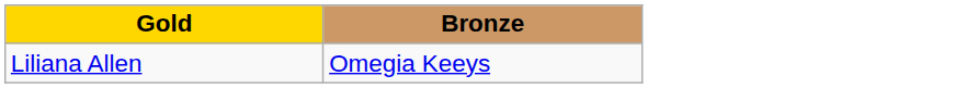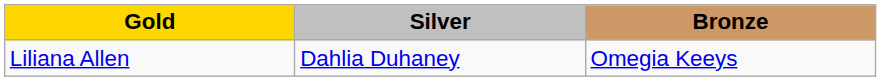 <table class="wikitable" style="text-align:left">
 <tr align="center">
 <td width=200 bgcolor=gold><strong>Gold</strong></td>
+<td width=200 bgcolor=silver><strong>Silver</strong></td>
 <td width=200 bgcolor=CC9966><strong>Bronze</strong></td>
 </tr>
 <tr>
 <td><a href='#'>Liliana Allen</a><br><em></em></td>
+<td><a href='#'>Dahlia Duhaney</a><br><em></em></td>
 <td><a href='#'>Omegia Keeys</a><br><em></em></td>
 </tr>
 </table>
